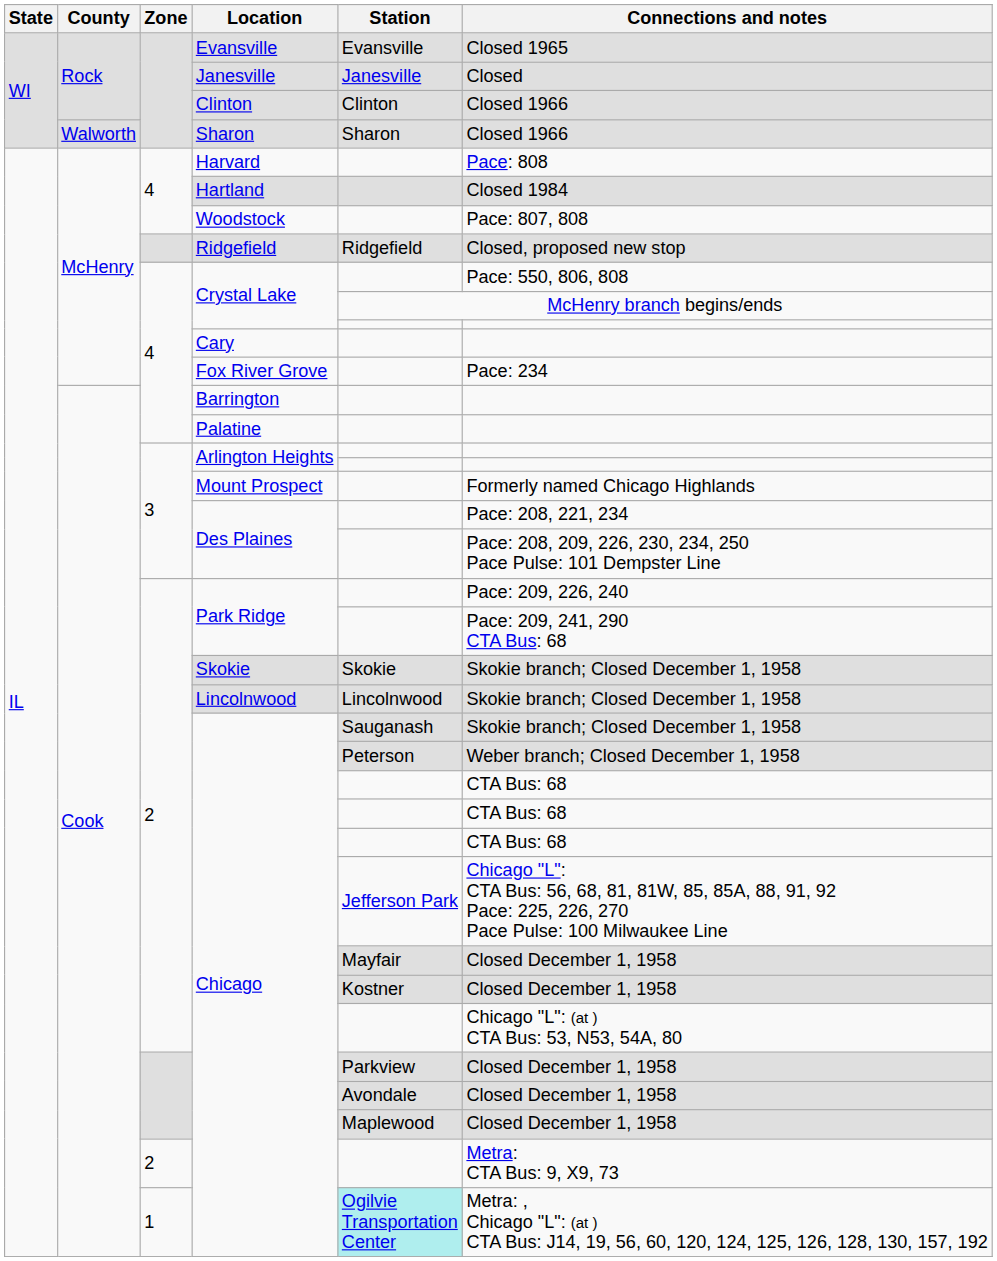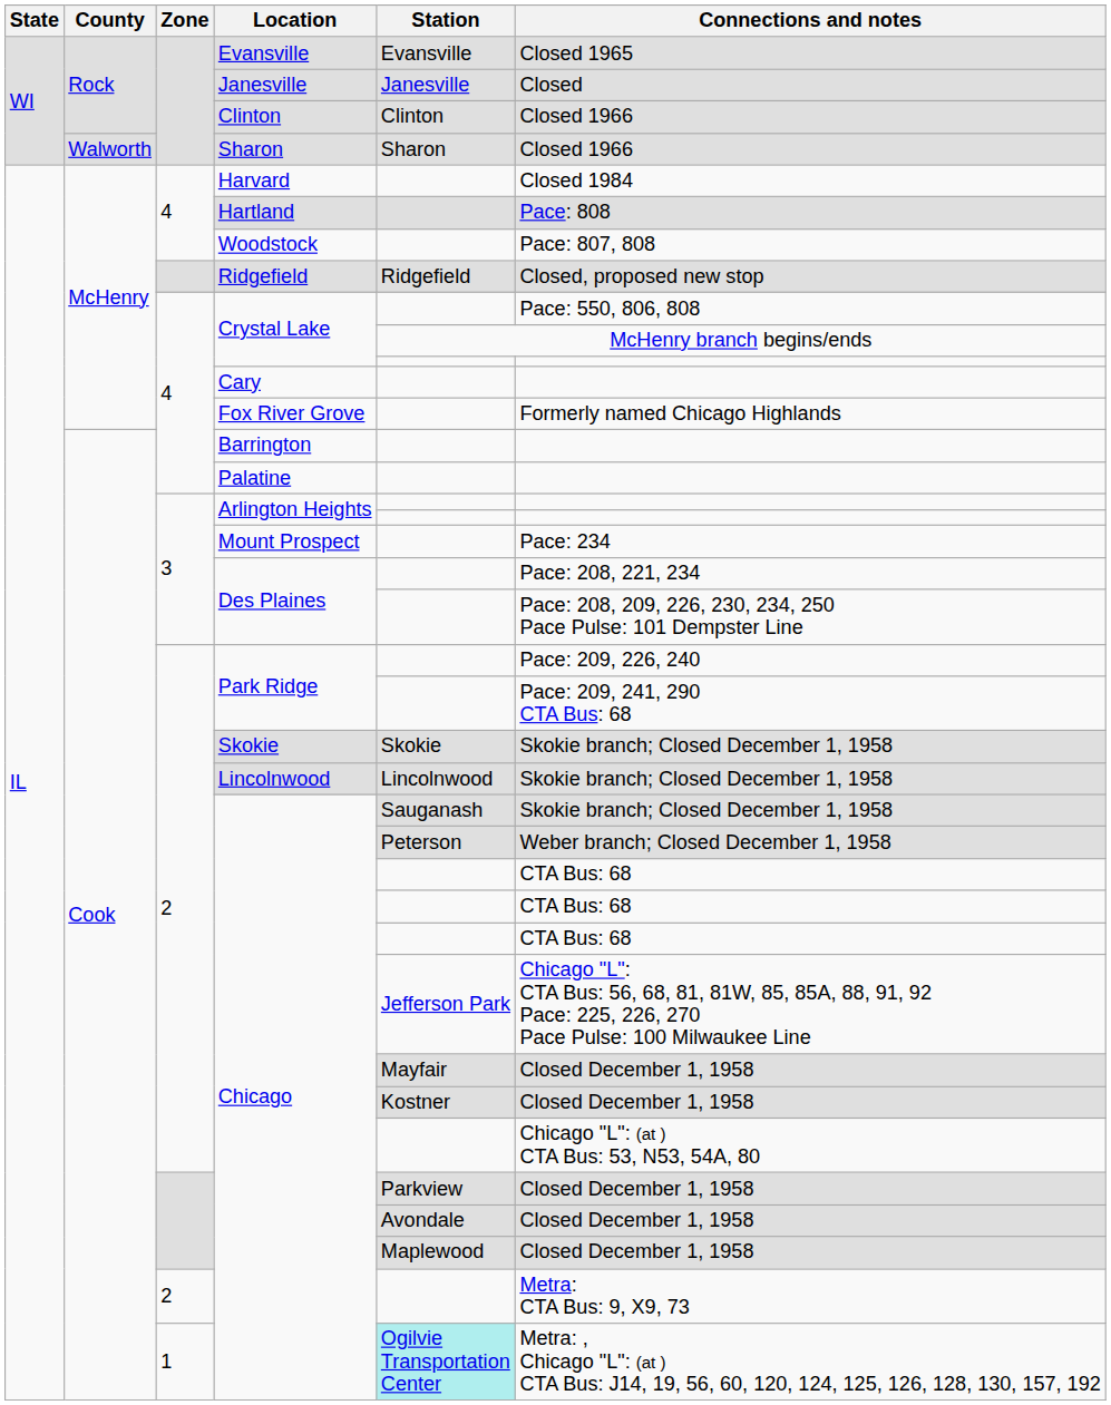 <table class="wikitable">
 <tr>
 <th>State</th>
 <th>County</th>
 <th>Zone</th>
 <th>Location</th>
 <th>Station</th>
 <th>Connections and notes</th>
 </tr>
 <tr bgcolor=dfdfdf>
 <td rowspan=4><a href='#'>WI</a></td>
 <td rowspan=3><a href='#'>Rock</a></td>
 <td rowspan=4> </td>
 <td><a href='#'>Evansville</a></td>
 <td>Evansville</td>
 <td>Closed 1965</td>
 </tr>
 <tr bgcolor=dfdfdf>
 <td><a href='#'>Janesville</a></td>
 <td><a href='#'>Janesville</a></td>
 <td>Closed</td>
 </tr>
 <tr bgcolor=dfdfdf>
 <td><a href='#'>Clinton</a></td>
 <td>Clinton</td>
 <td>Closed 1966</td>
 </tr>
 <tr bgcolor=dfdfdf>
 <td><a href='#'>Walworth</a></td>
 <td><a href='#'>Sharon</a></td>
 <td>Sharon</td>
 <td>Closed 1966</td>
 </tr>
 <tr>
 <td rowspan=34><a href='#'>IL</a></td>
 <td rowspan=9><a href='#'>McHenry</a></td>
 <td rowspan=3>4</td>
 <td><a href='#'>Harvard</a></td>
 <td></td>
-<td> <a href='#'>Pace</a>: 808</td>
+<td>Closed 1984</td>
 </tr>
 <tr bgcolor=dfdfdf>
 <td><a href='#'>Hartland</a></td>
 <td></td>
-<td>Closed 1984</td>
+<td> <a href='#'>Pace</a>: 808</td>
 </tr>
 <tr>
 <td><a href='#'>Woodstock</a></td>
 <td></td>
 <td> Pace: 807, 808</td>
 </tr>
 <tr bgcolor=dfdfdf>
 <td></td>
 <td><a href='#'>Ridgefield</a></td>
 <td>Ridgefield</td>
 <td>Closed, proposed new stop</td>
 </tr>
 <tr>
 <td rowspan=7>4</td>
 <td rowspan="3"><a href='#'>Crystal Lake</a></td>
 <td></td>
 <td> Pace: 550, 806, 808</td>
 </tr>
 <tr>
 <td colspan=2 style="text-align:center;"><a href='#'>McHenry branch</a> begins/ends</td>
 </tr>
 <tr>
 <td></td>
 <td></td>
 </tr>
 <tr>
 <td><a href='#'>Cary</a></td>
 <td></td>
 <td></td>
 </tr>
 <tr>
 <td><a href='#'>Fox River Grove</a></td>
 <td></td>
-<td> Pace: 234</td>
+<td>Formerly named Chicago Highlands</td>
 </tr>
 <tr>
 <td rowspan=25><a href='#'>Cook</a></td>
 <td><a href='#'>Barrington</a></td>
 <td></td>
 <td></td>
 </tr>
 <tr>
 <td><a href='#'>Palatine</a></td>
 <td></td>
 <td></td>
 </tr>
 <tr>
 <td rowspan=5>3</td>
 <td rowspan="2"><a href='#'>Arlington Heights</a></td>
 <td></td>
 <td></td>
 </tr>
 <tr>
 <td></td>
 <td></td>
 </tr>
 <tr>
 <td><a href='#'>Mount Prospect</a></td>
 <td></td>
-<td>Formerly named Chicago Highlands</td>
+<td> Pace: 234</td>
 </tr>
 <tr>
 <td rowspan="2"><a href='#'>Des Plaines</a></td>
 <td></td>
 <td> Pace: 208, 221, 234</td>
 </tr>
 <tr>
 <td></td>
 <td> Pace: 208, 209, 226, 230, 234, 250<br> Pace Pulse: 101 Dempster Line</td>
 </tr>
 <tr>
 <td rowspan=13>2</td>
 <td rowspan="2"><a href='#'>Park Ridge</a></td>
 <td></td>
 <td> Pace: 209, 226, 240</td>
 </tr>
 <tr>
 <td></td>
 <td> Pace: 209, 241, 290<br> <a href='#'>CTA Bus</a>: 68</td>
 </tr>
 <tr bgcolor=dfdfdf>
 <td><a href='#'>Skokie</a></td>
 <td>Skokie</td>
 <td>Skokie branch; Closed December 1, 1958</td>
 </tr>
 <tr bgcolor=dfdfdf>
 <td><a href='#'>Lincolnwood</a></td>
 <td>Lincolnwood</td>
 <td>Skokie branch; Closed December 1, 1958</td>
 </tr>
 <tr>
 <td rowspan="14"><a href='#'>Chicago</a></td>
 <td bgcolor=dfdfdf>Sauganash</td>
 <td bgcolor=dfdfdf>Skokie branch; Closed December 1, 1958</td>
 </tr>
 <tr bgcolor=dfdfdf>
 <td>Peterson</td>
 <td>Weber branch; Closed December 1, 1958</td>
 </tr>
 <tr>
 <td></td>
 <td> CTA Bus: 68</td>
 </tr>
 <tr>
 <td></td>
 <td> CTA Bus: 68</td>
 </tr>
 <tr>
 <td></td>
 <td> CTA Bus: 68</td>
 </tr>
 <tr>
 <td><a href='#'>Jefferson Park</a></td>
 <td> <a href='#'>Chicago "L"</a>: <br> CTA Bus: 56, 68, 81, 81W, 85, 85A, 88, 91, 92<br> Pace: 225, 226, 270<br> Pace Pulse: 100 Milwaukee Line</td>
 </tr>
 <tr bgcolor=dfdfdf>
 <td>Mayfair</td>
 <td>Closed December 1, 1958</td>
 </tr>
 <tr bgcolor=dfdfdf>
 <td>Kostner</td>
 <td>Closed December 1, 1958</td>
 </tr>
 <tr>
 <td></td>
 <td> Chicago "L":  <small>(at )</small><br> CTA Bus: 53, N53, 54A, 80</td>
 </tr>
 <tr bgcolor=dfdfdf>
 <td rowspan=3> </td>
 <td>Parkview</td>
 <td>Closed December 1, 1958</td>
 </tr>
 <tr bgcolor=dfdfdf>
 <td>Avondale</td>
 <td>Closed December 1, 1958</td>
 </tr>
 <tr bgcolor=dfdfdf>
 <td>Maplewood</td>
 <td>Closed December 1, 1958</td>
 </tr>
 <tr>
 <td>2</td>
 <td></td>
 <td> <a href='#'>Metra</a>: <br> CTA Bus: 9, X9, 73</td>
 </tr>
 <tr>
 <td>1</td>
 <td style="background: paleturquoise;"><a href='#'>Ogilvie<br>Transportation<br>Center</a></td>
 <td> Metra: , <br> Chicago "L":   <small>(at )</small><br> CTA Bus: J14, 19, 56, 60, 120, 124, 125, 126, 128, 130, 157, 192</td>
 </tr>
 </table>
